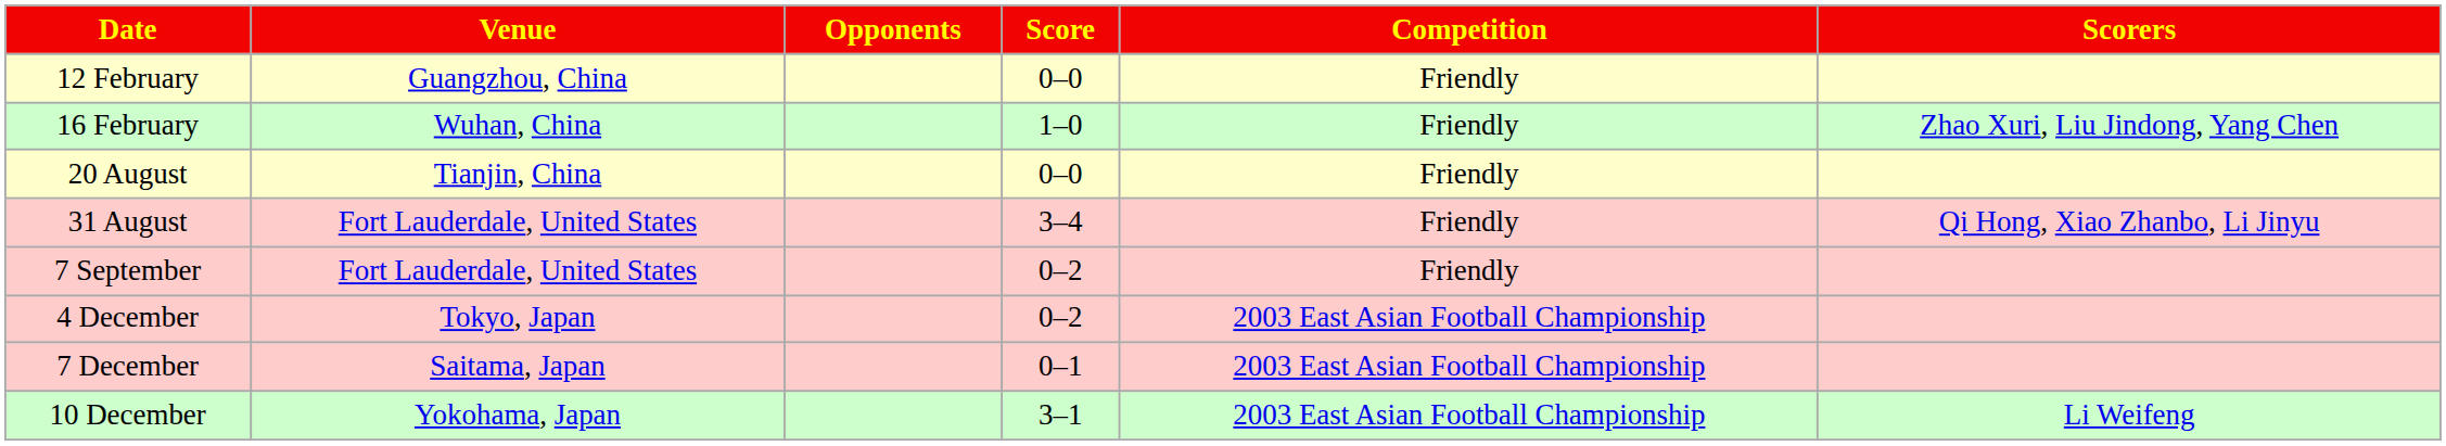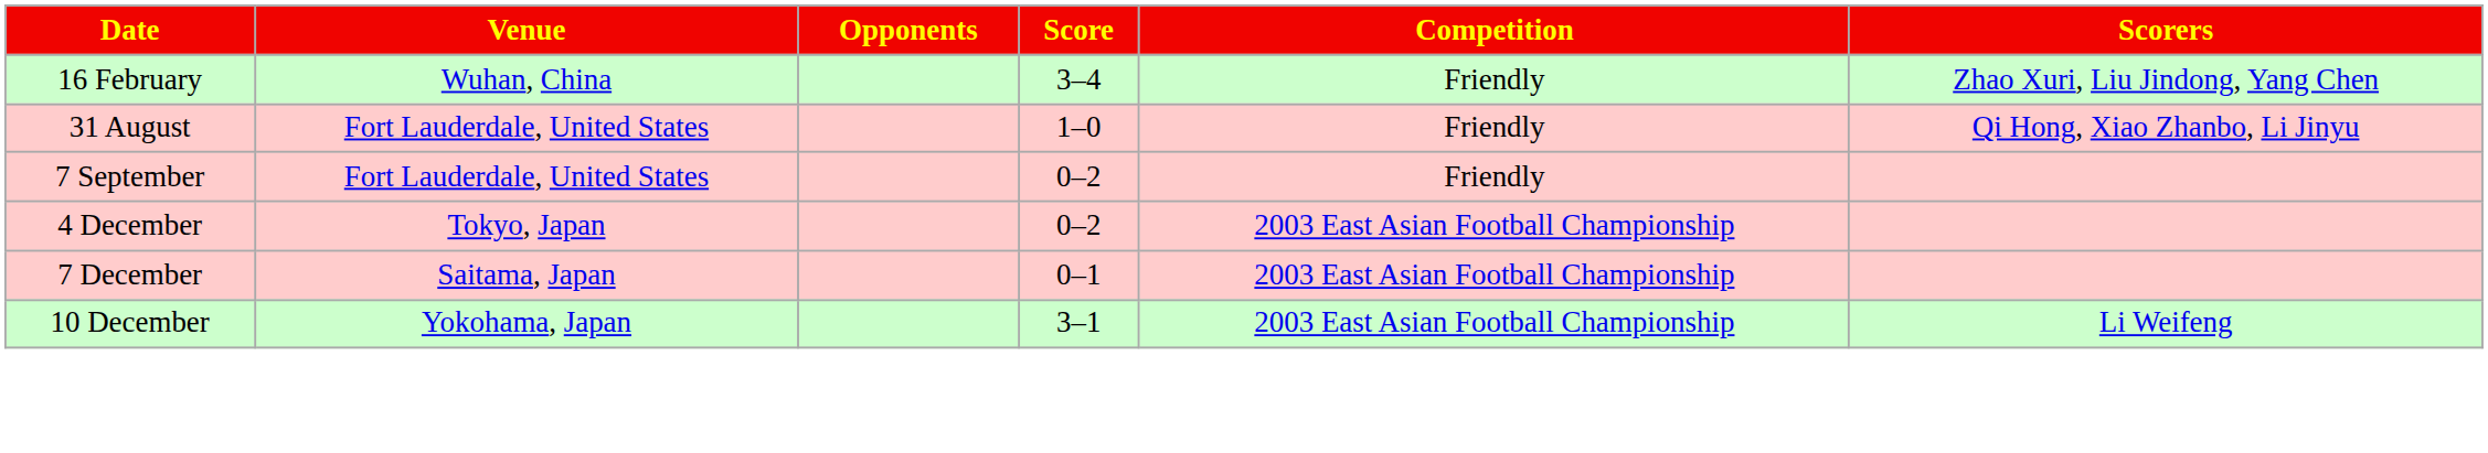 <table width=95% class="wikitable" style="text-align: center; font-size: 90%">
 <tr bgcolor=#F00300 style="color:yellow">
 <td><strong>Date</strong></td>
 <td><strong>Venue</strong></td>
 <td><strong>Opponents</strong></td>
 <td><strong>Score</strong></td>
 <td><strong>Competition</strong></td>
 <td><strong>Scorers</strong></td>
 </tr>
-<tr bgcolor=#FFFFCC>
-<td>12 February</td>
-<td><a href='#'>Guangzhou</a>, <a href='#'>China</a></td>
-<td></td>
-<td>0–0</td>
-<td>Friendly</td>
-<td></td>
-</tr>
 <tr bgcolor=#CCFFCC>
 <td>16 February</td>
 <td><a href='#'>Wuhan</a>, <a href='#'>China</a></td>
 <td></td>
-<td>1–0</td>
+<td>3–4</td>
 <td>Friendly</td>
 <td><a href='#'>Zhao Xuri</a>, <a href='#'>Liu Jindong</a>, <a href='#'>Yang Chen</a></td>
-</tr>
-<tr bgcolor=#FFFFCC>
-<td>20 August</td>
-<td><a href='#'>Tianjin</a>, <a href='#'>China</a></td>
-<td></td>
-<td>0–0</td>
-<td>Friendly</td>
-<td></td>
 </tr>
 <tr bgcolor=#FFCCCC>
 <td>31 August</td>
 <td><a href='#'>Fort Lauderdale</a>, <a href='#'>United States</a></td>
 <td></td>
-<td>3–4</td>
+<td>1–0</td>
 <td>Friendly</td>
 <td><a href='#'>Qi Hong</a>, <a href='#'>Xiao Zhanbo</a>, <a href='#'>Li Jinyu</a></td>
 </tr>
 <tr bgcolor=#FFCCCC>
 <td>7 September</td>
 <td><a href='#'>Fort Lauderdale</a>, <a href='#'>United States</a></td>
 <td></td>
 <td>0–2</td>
 <td>Friendly</td>
 <td></td>
 </tr>
 <tr bgcolor=#FFCCCC>
 <td>4 December</td>
 <td><a href='#'>Tokyo</a>, <a href='#'>Japan</a></td>
 <td></td>
 <td>0–2</td>
 <td><a href='#'>2003 East Asian Football Championship</a></td>
 <td></td>
 </tr>
 <tr bgcolor=#FFCCCC>
 <td>7 December</td>
 <td><a href='#'>Saitama</a>, <a href='#'>Japan</a></td>
 <td></td>
 <td>0–1</td>
 <td><a href='#'>2003 East Asian Football Championship</a></td>
 <td></td>
 </tr>
 <tr bgcolor=#CCFFCC>
 <td>10 December</td>
 <td><a href='#'>Yokohama</a>, <a href='#'>Japan</a></td>
 <td></td>
 <td>3–1</td>
 <td><a href='#'>2003 East Asian Football Championship</a></td>
 <td><a href='#'>Li Weifeng</a></td>
 </tr>
 </table>
